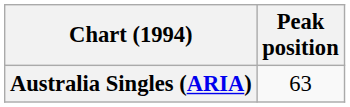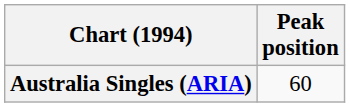 <table class="wikitable sortable plainrowheaders" style="text-align:center">
 <tr>
 <th>Chart (1994)</th>
 <th>Peak<br>position</th>
 </tr>
 <tr>
 <th scope="row">Australia Singles (<a href='#'>ARIA</a>)</th>
-<td>63</td>
+<td>60</td>
 </tr>
 </table>
